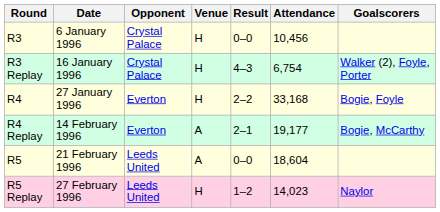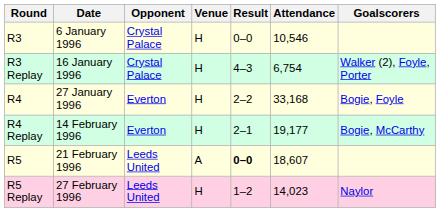 <table class="wikitable">
 <tr>
 <th>Round</th>
 <th>Date</th>
 <th>Opponent</th>
 <th>Venue</th>
 <th>Result</th>
 <th>Attendance</th>
 <th>Goalscorers</th>
 </tr>
 <tr style="background-color: #ffffdd;">
 <td>R3</td>
 <td>6 January 1996</td>
 <td><a href='#'>Crystal Palace</a></td>
 <td>H</td>
 <td>0–0</td>
-<td>10,456</td>
+<td>10,546</td>
 <td></td>
 </tr>
 <tr style="background-color: #d0ffe3;">
 <td>R3 Replay</td>
 <td>16 January 1996</td>
 <td><a href='#'>Crystal Palace</a></td>
 <td>H</td>
 <td>4–3</td>
 <td>6,754</td>
 <td><a href='#'>Walker</a> (2), <a href='#'>Foyle</a>, <a href='#'>Porter</a></td>
 </tr>
 <tr style="background-color: #ffffdd;">
 <td>R4</td>
 <td>27 January 1996</td>
 <td><a href='#'>Everton</a></td>
 <td>H</td>
 <td>2–2</td>
 <td>33,168</td>
 <td><a href='#'>Bogie</a>, <a href='#'>Foyle</a></td>
 </tr>
 <tr style="background-color: #d0ffe3;">
 <td>R4 Replay</td>
 <td>14 February 1996</td>
 <td><a href='#'>Everton</a></td>
-<td>A</td>
+<td>H</td>
 <td>2–1</td>
 <td>19,177</td>
 <td><a href='#'>Bogie</a>, <a href='#'>McCarthy</a></td>
 </tr>
 <tr style="background-color: #ffffdd;">
 <td>R5</td>
 <td>21 February 1996</td>
 <td><a href='#'>Leeds United</a></td>
 <td>A</td>
-<td>0–0</td>
-<td>18,604</td>
+<td><strong>0–0</strong></td>
+<td>18,607</td>
 <td></td>
 </tr>
 <tr style="background-color: #ffd0e3;">
 <td>R5 Replay</td>
 <td>27 February 1996</td>
 <td><a href='#'>Leeds United</a></td>
 <td>H</td>
 <td>1–2</td>
 <td>14,023</td>
 <td><a href='#'>Naylor</a></td>
 </tr>
 </table>
